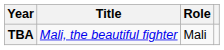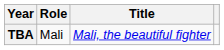 <table class="wikitable plainrowheaders sortable" style="margin-right: 0;">
 <tr>
 <th scope="col">Year</th>
+<th scope="col">Role</th>
 <th scope="col">Title</th>
-<th scope="col">Role</th>
 <th scope="col" class="unsortable"></th>
 </tr>
 <tr>
 <th scope="row">TBA</th>
+<td>Mali</td>
 <td><em><a href='#'>Mali, the beautiful fighter</a></em></td>
-<td>Mali</td>
 <td></td>
 </tr>
 </table>
